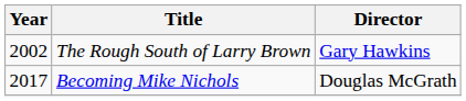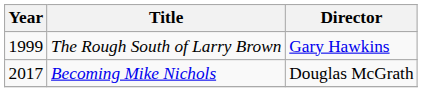 <table class="wikitable">
 <tr>
 <th>Year</th>
 <th>Title</th>
 <th>Director</th>
 </tr>
 <tr>
-<td>2002</td>
+<td>1999</td>
 <td><em>The Rough South of Larry Brown</em></td>
 <td><a href='#'>Gary Hawkins</a></td>
 </tr>
 <tr>
 <td>2017</td>
 <td><em><a href='#'>Becoming Mike Nichols</a></em></td>
 <td>Douglas McGrath</td>
 </tr>
 <tr>
 </tr>
 </table>
